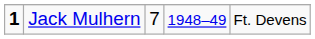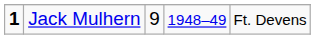 <table class="wikitable">
 <tr>
 </tr>
 <tr>
 <td><strong>1</strong></td>
 <td><a href='#'>Jack Mulhern</a></td>
-<td>7</td>
+<td>9</td>
 <td style="font-size:80%;"><a href='#'>1948–49</a></td>
 <td style="font-size:80%;">Ft. Devens</td>
 </tr>
 </table>
